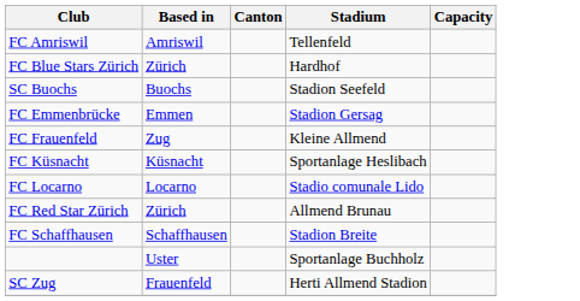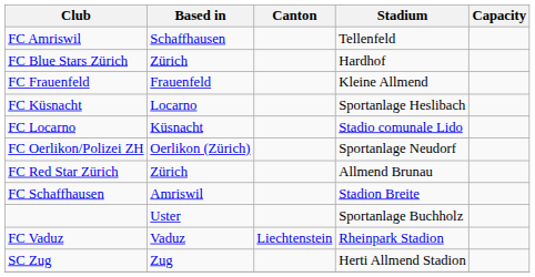 <table class="wikitable">
 <tr>
 <th>Club</th>
 <th>Based in</th>
 <th>Canton</th>
 <th>Stadium</th>
 <th>Capacity</th>
 </tr>
 <tr>
 <td><a href='#'>FC Amriswil</a></td>
-<td><a href='#'>Amriswil</a></td>
+<td><a href='#'>Schaffhausen</a></td>
 <td></td>
 <td>Tellenfeld</td>
 <td></td>
 </tr>
 <tr>
 <td><a href='#'>FC Blue Stars Zürich</a></td>
 <td><a href='#'>Zürich</a></td>
 <td></td>
 <td>Hardhof</td>
 <td></td>
 </tr>
 <tr>
-<td><a href='#'>SC Buochs</a></td>
-<td><a href='#'>Buochs</a></td>
-<td></td>
-<td>Stadion Seefeld</td>
-<td></td>
-</tr>
-<tr>
-<td><a href='#'>FC Emmenbrücke</a></td>
-<td><a href='#'>Emmen</a></td>
-<td></td>
-<td><a href='#'>Stadion Gersag</a></td>
-<td></td>
-</tr>
-<tr>
 <td><a href='#'>FC Frauenfeld</a></td>
-<td><a href='#'>Zug</a></td>
+<td><a href='#'>Frauenfeld</a></td>
 <td></td>
 <td>Kleine Allmend</td>
 <td></td>
 </tr>
 <tr>
 <td><a href='#'>FC Küsnacht</a></td>
-<td><a href='#'>Küsnacht</a></td>
+<td><a href='#'>Locarno</a></td>
 <td></td>
 <td>Sportanlage Heslibach</td>
 <td></td>
 </tr>
 <tr>
 <td><a href='#'>FC Locarno</a></td>
-<td><a href='#'>Locarno</a></td>
+<td><a href='#'>Küsnacht</a></td>
 <td></td>
 <td><a href='#'>Stadio comunale Lido</a></td>
+<td></td>
+</tr>
+<tr>
+<td><a href='#'>FC Oerlikon/Polizei ZH</a></td>
+<td><a href='#'>Oerlikon (Zürich)</a></td>
+<td></td>
+<td>Sportanlage Neudorf</td>
 <td></td>
 </tr>
 <tr>
 <td><a href='#'>FC Red Star Zürich</a></td>
 <td><a href='#'>Zürich</a></td>
 <td></td>
 <td>Allmend Brunau</td>
 <td></td>
 </tr>
 <tr>
 <td><a href='#'>FC Schaffhausen</a></td>
-<td><a href='#'>Schaffhausen</a></td>
+<td><a href='#'>Amriswil</a></td>
 <td></td>
 <td><a href='#'>Stadion Breite</a></td>
 <td></td>
 </tr>
 <tr>
 <td></td>
 <td><a href='#'>Uster</a></td>
 <td></td>
 <td>Sportanlage Buchholz</td>
 <td></td>
 </tr>
 <tr>
+<td><a href='#'>FC Vaduz</a></td>
+<td><a href='#'>Vaduz</a></td>
+<td> <a href='#'>Liechtenstein</a></td>
+<td><a href='#'>Rheinpark Stadion</a></td>
+<td></td>
+</tr>
+<tr>
 <td><a href='#'>SC Zug</a></td>
-<td><a href='#'>Frauenfeld</a></td>
+<td><a href='#'>Zug</a></td>
 <td></td>
 <td>Herti Allmend Stadion</td>
 <td></td>
 </tr>
 <tr>
 </tr>
 </table>
